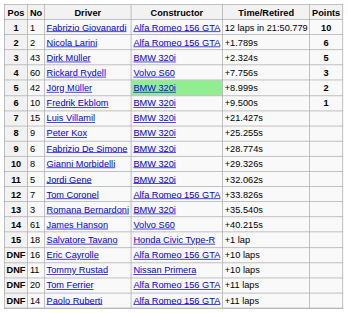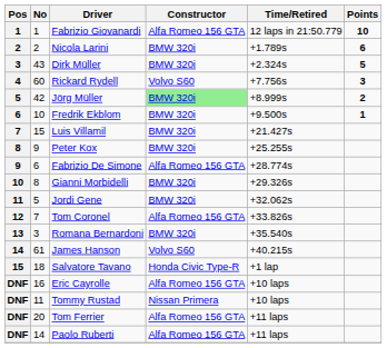 <table class="wikitable" style="font-size: 80%;">
 <tr>
 <th>Pos</th>
 <th>No</th>
 <th>Driver</th>
 <th>Constructor</th>
 <th>Time/Retired</th>
 <th>Points</th>
 </tr>
 <tr>
 <th>1</th>
 <td>1</td>
 <td> <a href='#'>Fabrizio Giovanardi</a></td>
 <td><a href='#'>Alfa Romeo 156 GTA</a></td>
 <td>12 laps in 21:50.779</td>
 <td style="text-align:center"><strong>10</strong></td>
 </tr>
 <tr>
 <th>2</th>
 <td>2</td>
 <td> <a href='#'>Nicola Larini</a></td>
-<td><a href='#'>Alfa Romeo 156 GTA</a></td>
+<td><a href='#'>BMW 320i</a></td>
 <td>+1.789s</td>
 <td style="text-align:center"><strong>6</strong></td>
 </tr>
 <tr>
 <th>3</th>
 <td>43</td>
 <td> <a href='#'>Dirk Müller</a></td>
 <td><a href='#'>BMW 320i</a></td>
 <td>+2.324s</td>
 <td style="text-align:center"><strong>5</strong></td>
 </tr>
 <tr>
 <th>4</th>
 <td>60</td>
 <td> <a href='#'>Rickard Rydell</a></td>
 <td><a href='#'>Volvo S60</a></td>
 <td>+7.756s</td>
 <td style="text-align:center"><strong>3</strong></td>
 </tr>
 <tr>
 <th>5</th>
 <td>42</td>
 <td> <a href='#'>Jörg Müller</a></td>
 <td style="background: lightgreen;"><a href='#'>BMW 320i</a></td>
 <td>+8.999s</td>
 <td style="text-align:center"><strong>2</strong></td>
 </tr>
 <tr>
 <th>6</th>
 <td>10</td>
 <td> <a href='#'>Fredrik Ekblom</a></td>
 <td><a href='#'>BMW 320i</a></td>
 <td>+9.500s</td>
 <td style="text-align:center"><strong>1</strong></td>
 </tr>
 <tr>
 <th>7</th>
 <td>15</td>
 <td> <a href='#'>Luis Villamil</a></td>
 <td><a href='#'>BMW 320i</a></td>
 <td>+21.427s</td>
 <td></td>
 </tr>
 <tr>
 <th>8</th>
 <td>9</td>
 <td> <a href='#'>Peter Kox</a></td>
 <td><a href='#'>BMW 320i</a></td>
 <td>+25.255s</td>
 <td></td>
 </tr>
 <tr>
 <th>9</th>
 <td>6</td>
 <td> <a href='#'>Fabrizio De Simone</a></td>
-<td><a href='#'>BMW 320i</a></td>
+<td><a href='#'>Alfa Romeo 156 GTA</a></td>
 <td>+28.774s</td>
 <td></td>
 </tr>
 <tr>
 <th>10</th>
 <td>8</td>
 <td> <a href='#'>Gianni Morbidelli</a></td>
 <td><a href='#'>BMW 320i</a></td>
 <td>+29.326s</td>
 <td></td>
 </tr>
 <tr>
 <th>11</th>
 <td>5</td>
 <td> <a href='#'>Jordi Gene</a></td>
 <td><a href='#'>BMW 320i</a></td>
 <td>+32.062s</td>
 <td></td>
 </tr>
 <tr>
 <th>12</th>
 <td>7</td>
 <td> <a href='#'>Tom Coronel</a></td>
 <td><a href='#'>Alfa Romeo 156 GTA</a></td>
 <td>+33.826s</td>
 <td></td>
 </tr>
 <tr>
 <th>13</th>
 <td>3</td>
 <td> <a href='#'>Romana Bernardoni</a></td>
 <td><a href='#'>BMW 320i</a></td>
 <td>+35.540s</td>
 <td></td>
 </tr>
 <tr>
 <th>14</th>
 <td>61</td>
 <td> <a href='#'>James Hanson</a></td>
 <td><a href='#'>Volvo S60</a></td>
 <td>+40.215s</td>
 <td></td>
 </tr>
 <tr>
 <th>15</th>
 <td>18</td>
 <td> <a href='#'>Salvatore Tavano</a></td>
 <td><a href='#'>Honda Civic Type-R</a></td>
 <td>+1 lap</td>
 <td></td>
 </tr>
 <tr>
 <th>DNF</th>
 <td>16</td>
 <td> <a href='#'>Eric Cayrolle</a></td>
 <td><a href='#'>Alfa Romeo 156 GTA</a></td>
 <td>+10 laps</td>
 <td></td>
 </tr>
 <tr>
 <th>DNF</th>
 <td>11</td>
 <td> <a href='#'>Tommy Rustad</a></td>
 <td><a href='#'>Nissan Primera</a></td>
 <td>+10 laps</td>
 <td></td>
 </tr>
 <tr>
 <th>DNF</th>
 <td>20</td>
 <td> <a href='#'>Tom Ferrier</a></td>
 <td><a href='#'>Alfa Romeo 156 GTA</a></td>
 <td>+11 laps</td>
 <td></td>
 </tr>
 <tr>
 <th>DNF</th>
 <td>14</td>
 <td> <a href='#'>Paolo Ruberti</a></td>
 <td><a href='#'>Alfa Romeo 156 GTA</a></td>
 <td>+11 laps</td>
 <td></td>
 </tr>
 <tr>
 </tr>
 </table>
